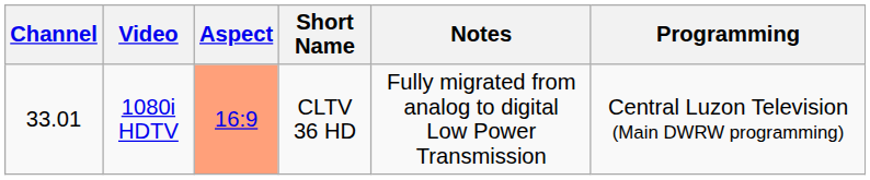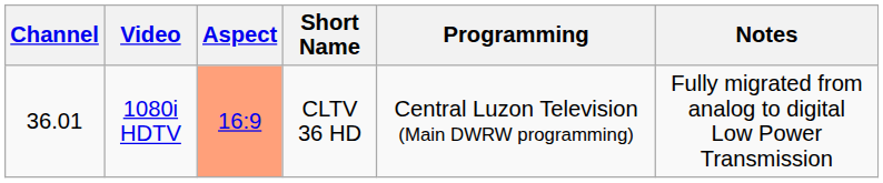 <table class="wikitable" style="width:100%; text-align:center;">
 <tr>
 <th><a href='#'>Channel</a></th>
 <th><a href='#'>Video</a></th>
 <th><a href='#'>Aspect</a></th>
 <th>Short Name</th>
+<th>Programming</th>
 <th>Notes</th>
-<th>Programming</th>
 </tr>
 <tr>
-<td>33.01</td>
+<td>36.01</td>
 <td><a href='#'>1080i</a> <a href='#'>HDTV</a></td>
 <td style="background: lightsalmon;"><a href='#'>16:9</a></td>
 <td>CLTV 36 HD</td>
+<td>Central Luzon Television <small>(Main DWRW programming)</small></td>
 <td>Fully migrated from analog to digital<br>Low Power Transmission</td>
-<td>Central Luzon Television <small>(Main DWRW programming)</small></td>
 </tr>
 </table>
